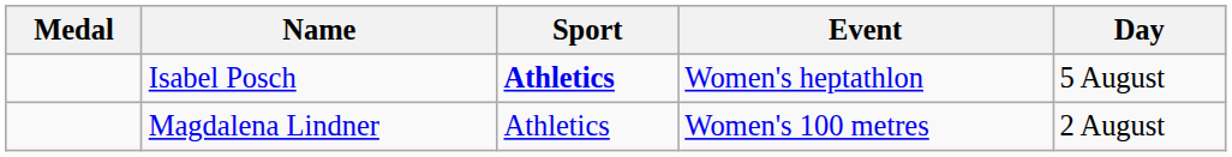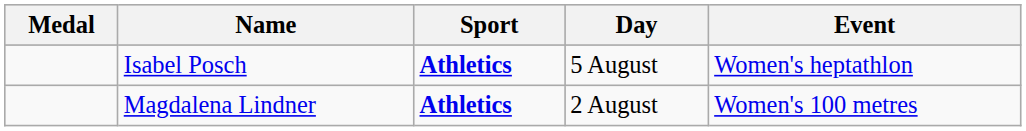 <table class="wikitable sortable" style="font-size: 95%; width:50%">
 <tr>
 <th>Medal</th>
 <th>Name</th>
 <th>Sport</th>
+<th>Day</th>
 <th>Event</th>
-<th>Day</th>
 </tr>
 <tr>
 <td></td>
 <td><a href='#'>Isabel Posch</a></td>
 <td><strong><a href='#'>Athletics</a></strong></td>
+<td>5 August</td>
 <td><a href='#'>Women's heptathlon</a></td>
-<td>5 August</td>
 </tr>
 <tr>
 <td></td>
 <td><a href='#'>Magdalena Lindner</a></td>
-<td><a href='#'>Athletics</a></td>
+<td><strong><a href='#'>Athletics</a></strong></td>
+<td>2 August</td>
 <td><a href='#'>Women's 100 metres</a></td>
-<td>2 August</td>
 </tr>
 </table>
